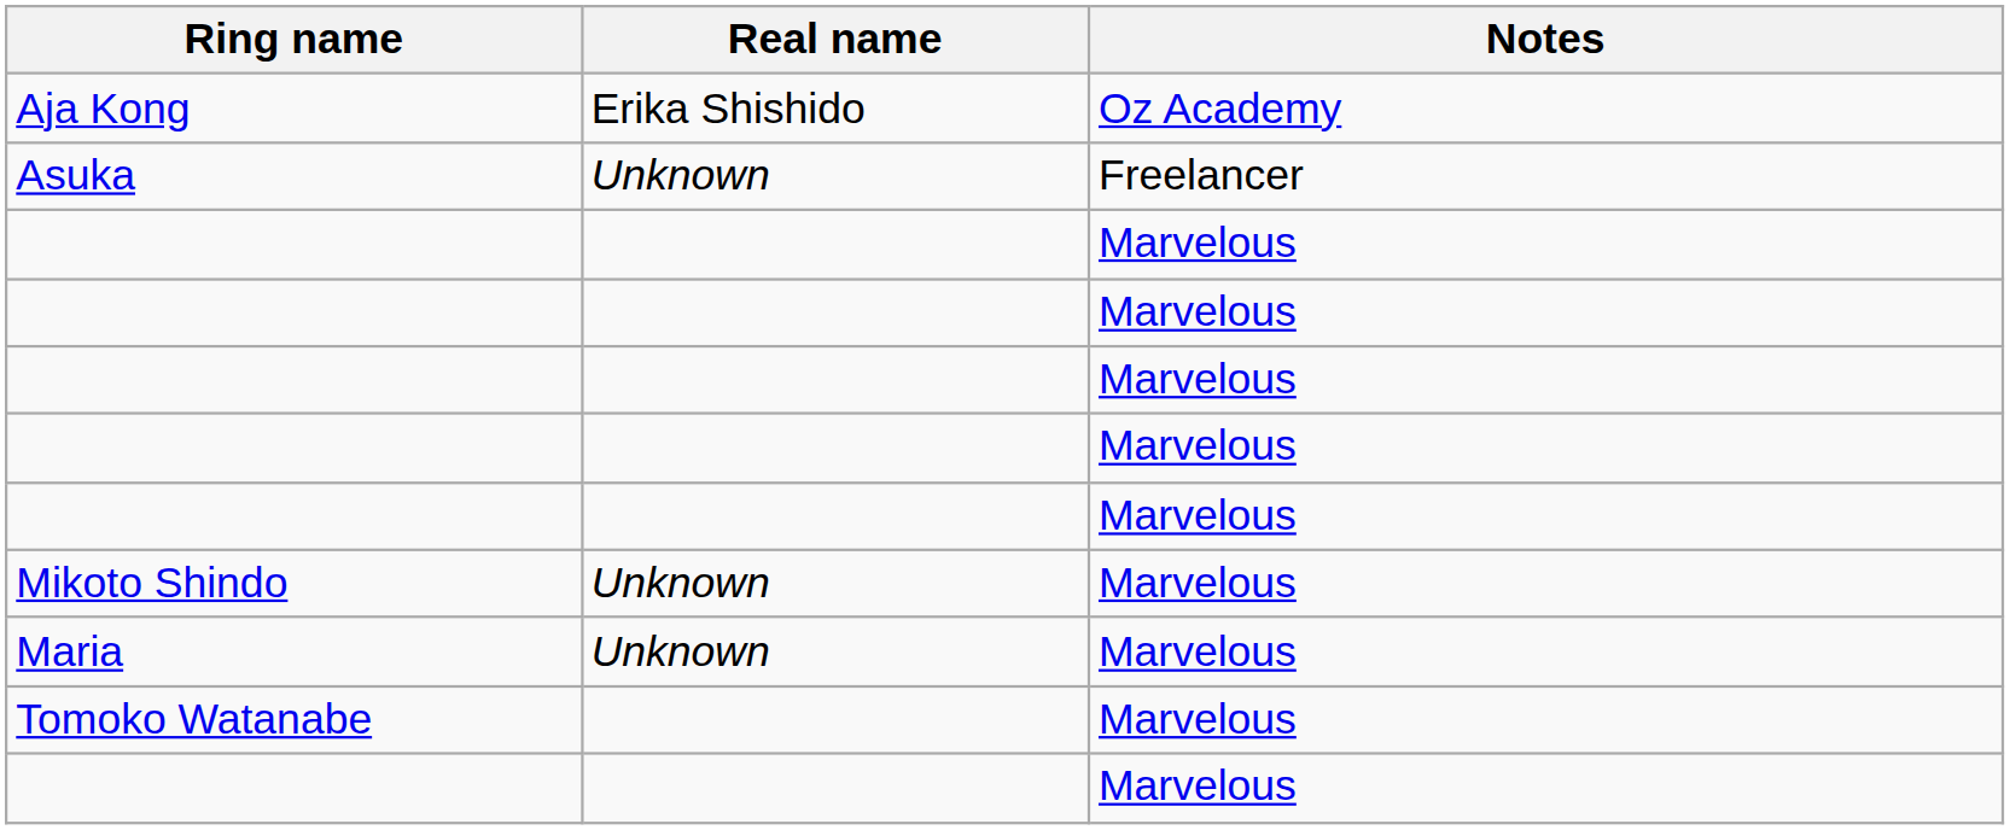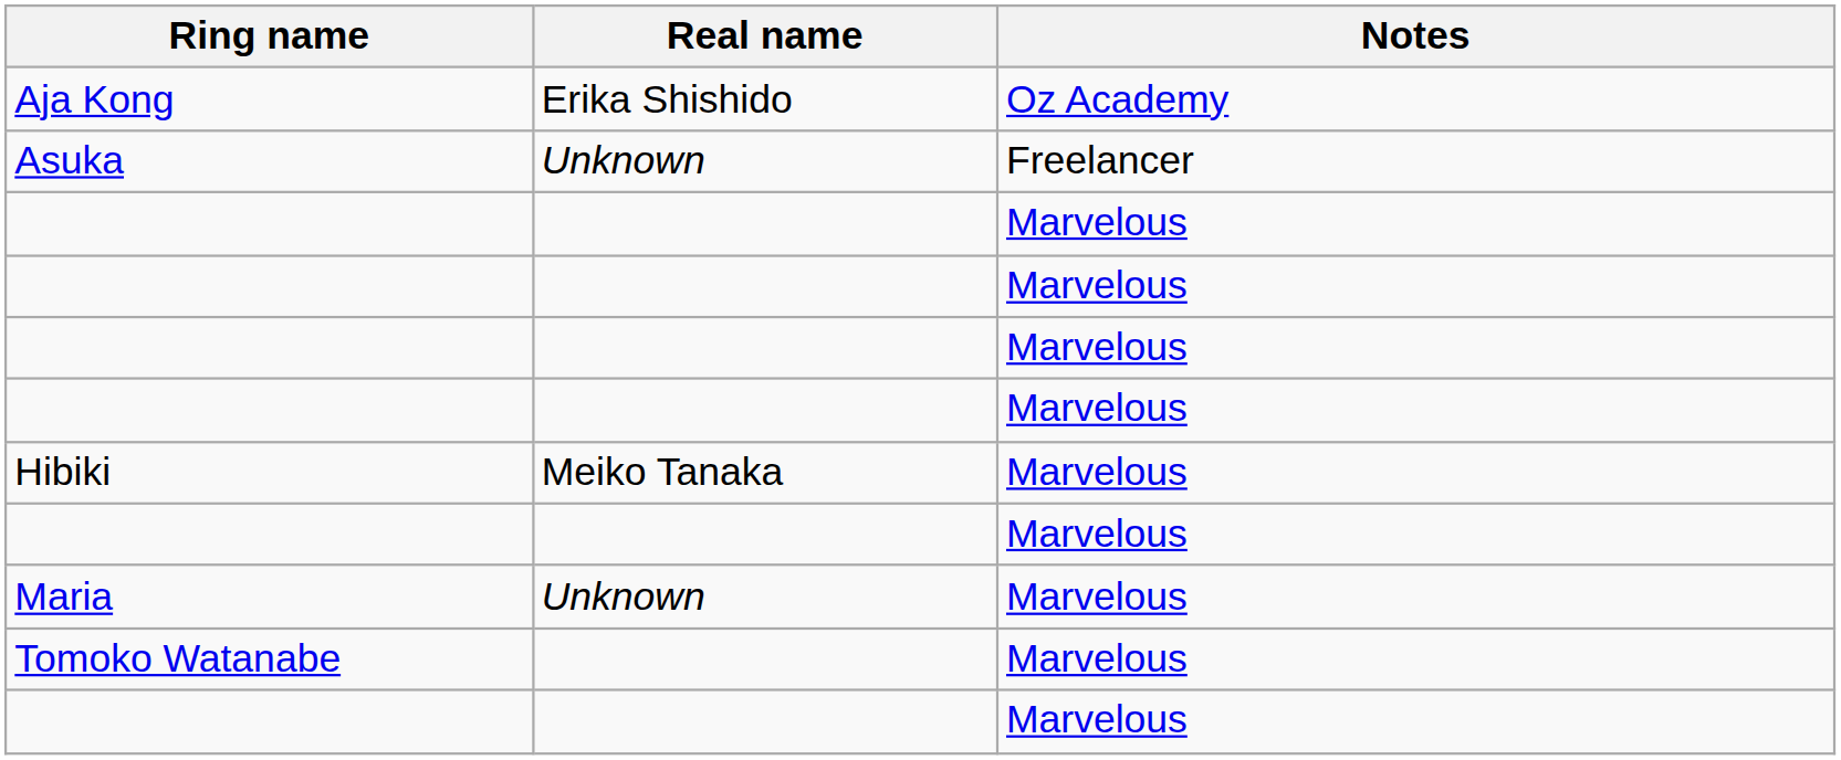 <table class="wikitable sortable" align="left center" width="59%">
 <tr>
 <th width="17%">Ring name</th>
 <th width="15%">Real name</th>
 <th width="27%">Notes</th>
 </tr>
 <tr>
 <td><a href='#'>Aja Kong</a></td>
 <td>Erika Shishido</td>
 <td><a href='#'>Oz Academy</a></td>
 </tr>
 <tr>
 <td><a href='#'>Asuka</a></td>
 <td><em>Unknown</em></td>
 <td>Freelancer</td>
 </tr>
 <tr>
 <td></td>
 <td></td>
 <td><a href='#'>Marvelous</a></td>
 </tr>
 <tr>
 <td></td>
 <td></td>
 <td><a href='#'>Marvelous</a></td>
 </tr>
 <tr>
 <td></td>
 <td></td>
 <td><a href='#'>Marvelous</a></td>
 </tr>
 <tr>
 <td></td>
 <td></td>
 <td><a href='#'>Marvelous</a></td>
 </tr>
 <tr>
-<td></td>
-<td></td>
+<td>Hibiki</td>
+<td>Meiko Tanaka</td>
 <td><a href='#'>Marvelous</a></td>
 </tr>
 <tr>
-<td><a href='#'>Mikoto Shindo</a></td>
-<td><em>Unknown</em></td>
+<td></td>
+<td></td>
 <td><a href='#'>Marvelous</a></td>
 </tr>
 <tr>
 <td><a href='#'>Maria</a></td>
 <td><em>Unknown</em></td>
 <td><a href='#'>Marvelous</a></td>
 </tr>
 <tr>
 <td><a href='#'>Tomoko Watanabe</a></td>
 <td></td>
 <td><a href='#'>Marvelous</a></td>
 </tr>
 <tr>
 <td></td>
 <td></td>
 <td><a href='#'>Marvelous</a></td>
 </tr>
 </table>
